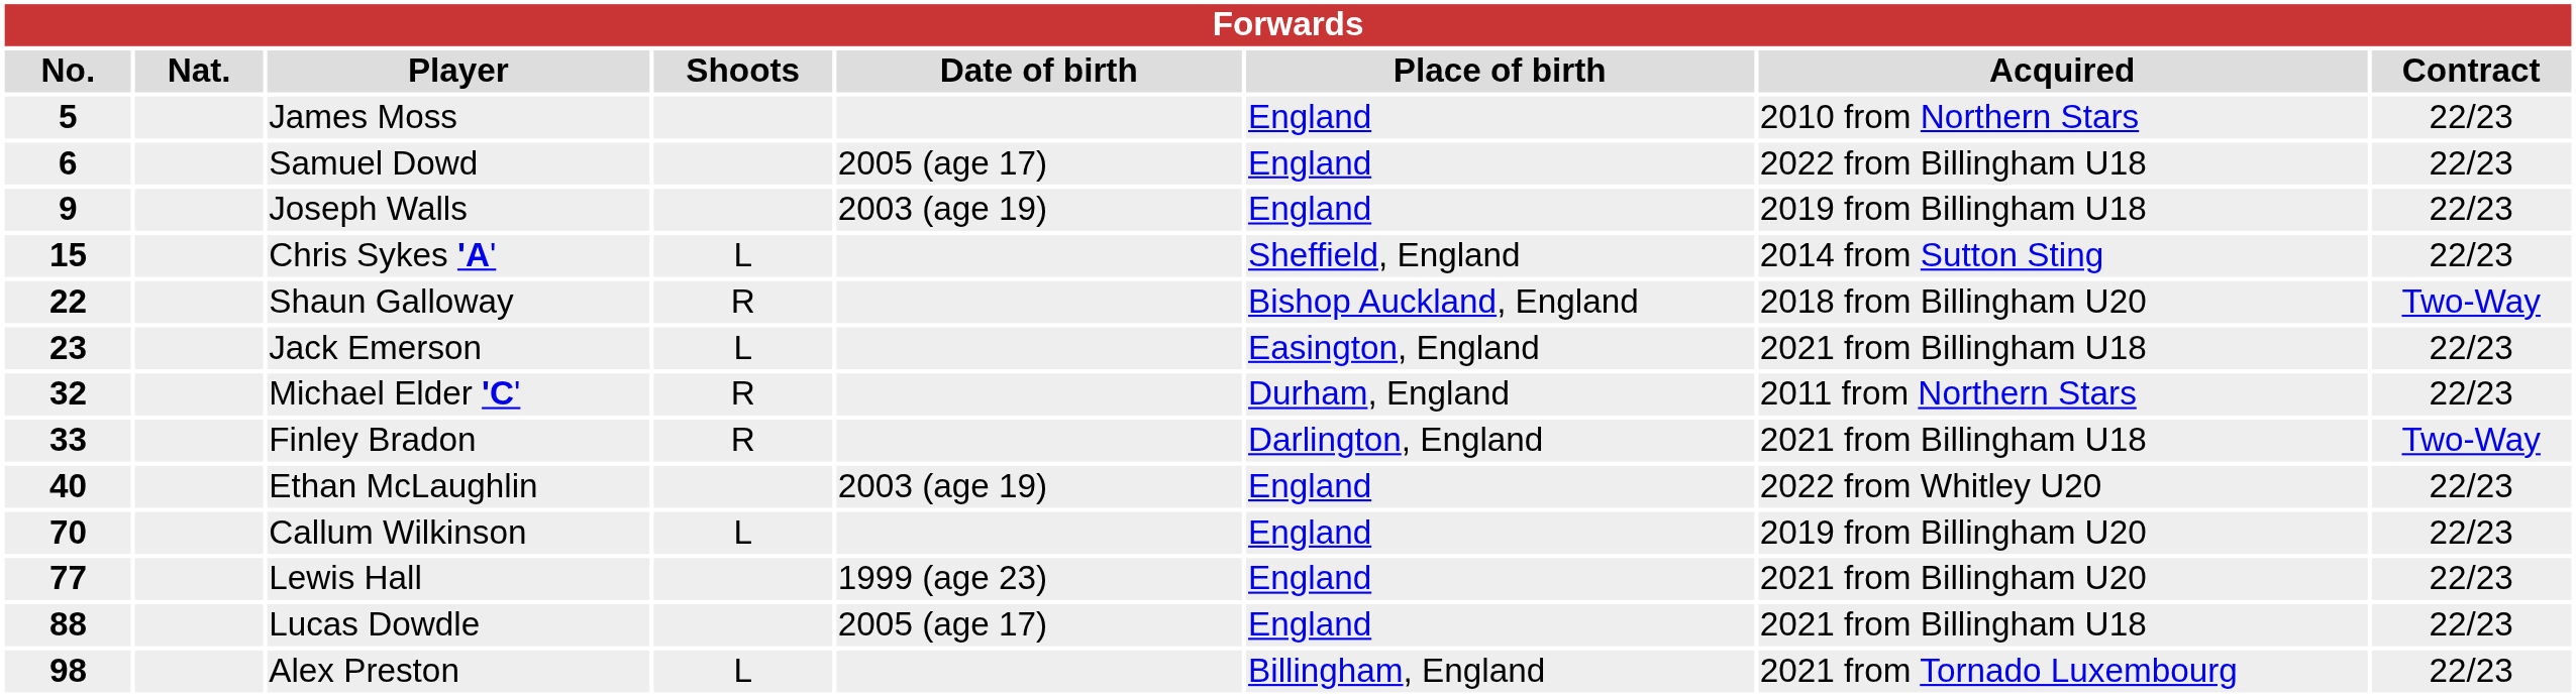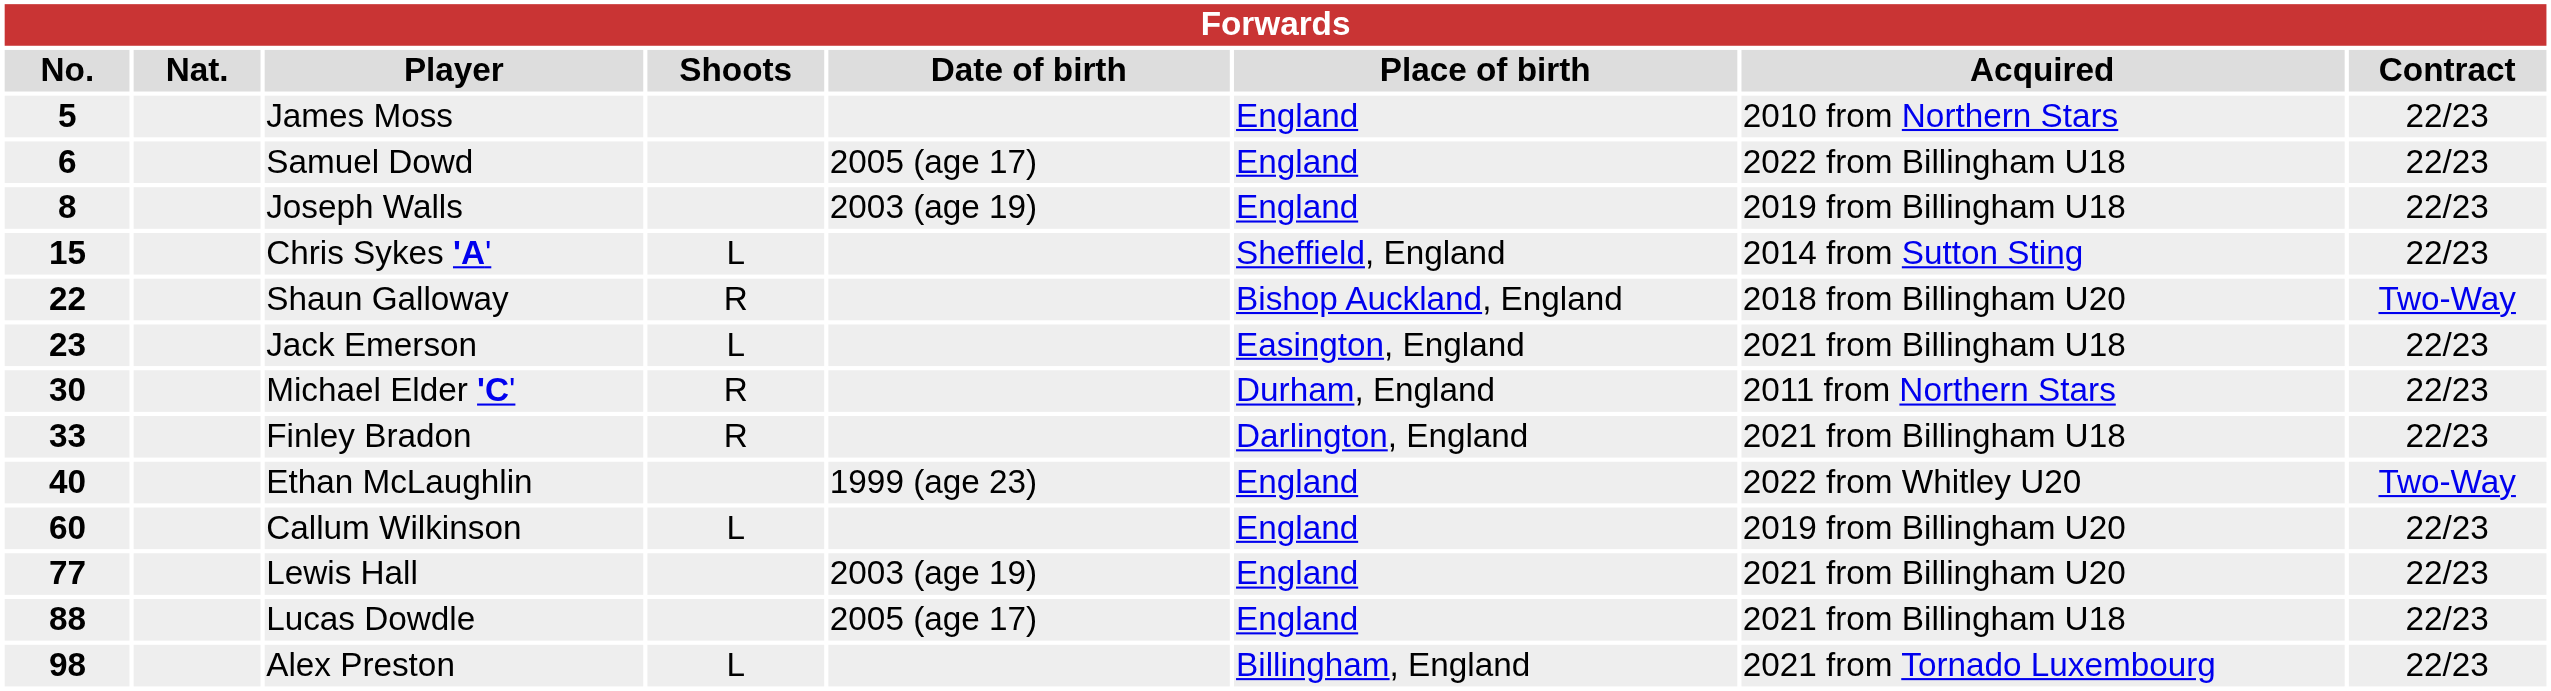 <table class="toccolours" style="width:97%; clear:both; margin:1.5em auto; text-align:center;">
 <tr>
 <th colspan="11" style="background:#c93434; color:#FFFFFF;” ">Forwards</th>
 </tr>
 <tr style="background:#ddd;">
 <th width="5%">No.</th>
 <th width="5%">Nat.</th>
 <th>Player</th>
 <th width="7%">Shoots</th>
 <th width="16%">Date of birth</th>
 <th width="20%">Place of birth</th>
 <th width="24%">Acquired</th>
 <td><strong>Contract</strong></td>
 </tr>
 <tr style="background:#eee;">
 <td><strong>5</strong></td>
 <td></td>
 <td align="left">James Moss</td>
 <td></td>
 <td align="left"></td>
 <td align="left"><a href='#'>England</a></td>
 <td align="left">2010 from <a href='#'>Northern Stars</a></td>
 <td>22/23</td>
 </tr>
 <tr style="background:#eee;">
 <td><strong>6</strong></td>
 <td></td>
 <td align="left">Samuel Dowd</td>
 <td></td>
 <td align="left">2005 (age 17)</td>
 <td align="left"><a href='#'>England</a></td>
 <td align="left">2022 from Billingham U18</td>
 <td>22/23</td>
 </tr>
 <tr style="background:#eee;">
-<td><strong>9</strong></td>
+<td><strong>8</strong></td>
 <td></td>
 <td align="left">Joseph Walls</td>
 <td></td>
 <td align="left">2003 (age 19)</td>
 <td align="left"><a href='#'>England</a></td>
 <td align="left">2019 from Billingham U18</td>
 <td>22/23</td>
 </tr>
 <tr style="background:#eee;">
 <td><strong>15</strong></td>
 <td></td>
 <td align="left">Chris Sykes <a href='#'><strong>'A</strong>'</a></td>
 <td>L</td>
 <td align="left"></td>
 <td align="left"><a href='#'>Sheffield</a>, England</td>
 <td align="left">2014 from <a href='#'>Sutton Sting</a></td>
 <td>22/23</td>
 </tr>
 <tr style="background:#eee;">
 <td><strong>22</strong></td>
 <td></td>
 <td align="left">Shaun Galloway</td>
 <td>R</td>
 <td align="left"></td>
 <td align="left"><a href='#'>Bishop Auckland</a>, England</td>
 <td align="left">2018 from Billingham U20</td>
 <td><a href='#'>Two-Way</a></td>
 </tr>
 <tr style="background:#eee;">
 <td><strong>23</strong></td>
 <td></td>
 <td align="left">Jack Emerson</td>
 <td>L</td>
 <td align="left"></td>
 <td align="left"><a href='#'>Easington</a>, England</td>
 <td align="left">2021 from Billingham U18</td>
 <td>22/23</td>
 </tr>
 <tr style="background:#eee;">
-<td><strong>32</strong></td>
+<td><strong>30</strong></td>
 <td></td>
 <td align="left">Michael Elder <a href='#'><strong>'C</strong>'</a><strong><a href='#'></a></strong></td>
 <td>R</td>
 <td align="left"></td>
 <td align="left"><a href='#'>Durham</a>, England</td>
 <td align="left">2011 from <a href='#'>Northern Stars</a></td>
 <td>22/23</td>
 </tr>
 <tr style="background:#eee;">
 <td><strong>33</strong></td>
 <td></td>
 <td align="left">Finley Bradon</td>
 <td>R</td>
 <td align="left"></td>
 <td align="left"><a href='#'>Darlington</a>, England</td>
 <td align="left">2021 from Billingham U18</td>
-<td><a href='#'>Two-Way</a></td>
+<td>22/23</td>
 </tr>
 <tr style="background:#eee;">
 <td><strong>40</strong></td>
 <td></td>
 <td align="left">Ethan McLaughlin</td>
 <td></td>
-<td align="left">2003 (age 19)</td>
+<td align="left">1999 (age 23)</td>
 <td align="left"><a href='#'>England</a></td>
 <td align="left">2022 from Whitley U20</td>
-<td>22/23</td>
+<td><a href='#'>Two-Way</a></td>
 </tr>
 <tr style="background:#eee;">
-<td><strong>70</strong></td>
+<td><strong>60</strong></td>
 <td></td>
 <td align="left">Callum Wilkinson</td>
 <td>L</td>
 <td align="left"></td>
 <td align="left"><a href='#'>England</a></td>
 <td align="left">2019 from Billingham U20</td>
 <td>22/23</td>
 </tr>
 <tr style="background:#eee;">
 <td><strong>77</strong></td>
 <td></td>
 <td align="left">Lewis Hall</td>
 <td></td>
-<td align="left">1999 (age 23)</td>
+<td align="left">2003 (age 19)</td>
 <td align="left"><a href='#'>England</a></td>
 <td align="left">2021 from Billingham U20</td>
 <td>22/23</td>
 </tr>
 <tr style="background:#eee;">
 <td><strong>88</strong></td>
 <td></td>
 <td align="left">Lucas Dowdle</td>
 <td></td>
 <td align="left">2005 (age 17)</td>
 <td align="left"><a href='#'>England</a></td>
 <td align="left">2021 from Billingham U18</td>
 <td>22/23</td>
 </tr>
 <tr style="background:#eee;">
 <td><strong>98</strong></td>
 <td></td>
 <td align="left">Alex Preston</td>
 <td>L</td>
 <td align="left"></td>
 <td align="left"><a href='#'>Billingham</a>, England</td>
 <td align="left">2021 from <a href='#'>Tornado Luxembourg</a></td>
 <td>22/23</td>
 </tr>
 </table>
